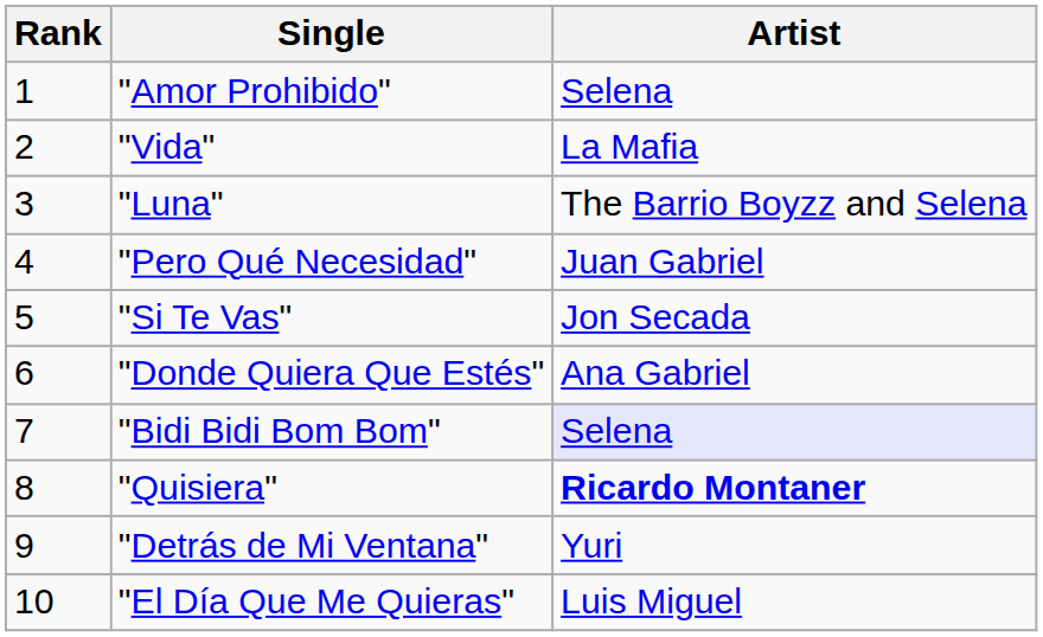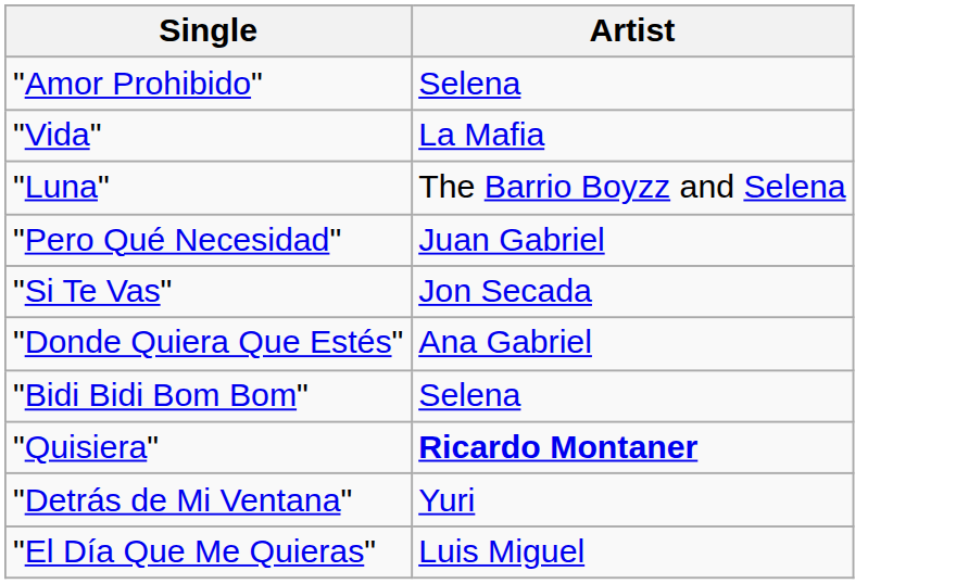 <table class="wikitable sortable">
 <tr>
-<th>Rank</th>
 <th>Single</th>
 <th>Artist</th>
 </tr>
 <tr>
-<td>1</td>
 <td>"<a href='#'>Amor Prohibido</a>"</td>
 <td><a href='#'>Selena</a></td>
 </tr>
 <tr>
-<td>2</td>
 <td>"<a href='#'>Vida</a>"</td>
 <td><a href='#'>La Mafia</a></td>
 </tr>
 <tr>
-<td>3</td>
 <td>"<a href='#'>Luna</a>"</td>
 <td>The <a href='#'>Barrio Boyzz</a> and <a href='#'>Selena</a></td>
 </tr>
 <tr>
-<td>4</td>
 <td>"<a href='#'>Pero Qué Necesidad</a>"</td>
 <td><a href='#'>Juan Gabriel</a></td>
 </tr>
 <tr>
-<td>5</td>
 <td>"<a href='#'>Si Te Vas</a>"</td>
 <td><a href='#'>Jon Secada</a></td>
 </tr>
 <tr>
-<td>6</td>
 <td>"<a href='#'>Donde Quiera Que Estés</a>"</td>
 <td><a href='#'>Ana Gabriel</a></td>
 </tr>
 <tr>
-<td>7</td>
 <td>"<a href='#'>Bidi Bidi Bom Bom</a>"</td>
-<td style="background: lavender;"><a href='#'>Selena</a></td>
+<td><a href='#'>Selena</a></td>
 </tr>
 <tr>
-<td>8</td>
 <td>"<a href='#'>Quisiera</a>"</td>
 <td><strong><a href='#'>Ricardo Montaner</a></strong></td>
 </tr>
 <tr>
-<td>9</td>
 <td>"<a href='#'>Detrás de Mi Ventana</a>"</td>
 <td><a href='#'>Yuri</a></td>
 </tr>
 <tr>
-<td>10</td>
 <td>"<a href='#'>El Día Que Me Quieras</a>"</td>
 <td><a href='#'>Luis Miguel</a></td>
 </tr>
 </table>
